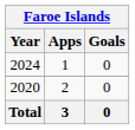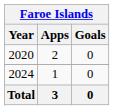 <table class="wikitable" style="text-align:center">
 <tr>
 <th colspan=3><a href='#'>Faroe Islands</a></th>
 </tr>
 <tr>
 <th>Year</th>
 <th>Apps</th>
 <th>Goals</th>
 </tr>
 <tr>
-<td>2024</td>
-<td>1</td>
+<td>2020</td>
+<td>2</td>
 <td>0</td>
 </tr>
 <tr>
 </tr>
 <tr>
-<td>2020</td>
-<td>2</td>
+<td>2024</td>
+<td>1</td>
 <td>0</td>
 </tr>
 <tr>
 <th>Total</th>
 <th>3</th>
 <th>0</th>
 </tr>
 </table>
